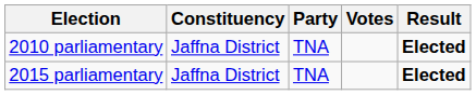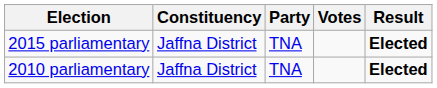 <table class="wikitable" style="text-align:left;">
 <tr>
 <th scope=col>Election</th>
 <th scope=col>Constituency</th>
 <th scope=col>Party</th>
 <th scope=col>Votes</th>
 <th scope=col>Result</th>
 </tr>
 <tr>
+<td><a href='#'>2015 parliamentary</a></td>
+<td><a href='#'>Jaffna District</a></td>
+<td><a href='#'>TNA</a></td>
+<td align=right></td>
+<td><strong>Elected</strong></td>
+</tr>
+<tr>
 <td><a href='#'>2010 parliamentary</a></td>
 <td><a href='#'>Jaffna District</a></td>
 <td><a href='#'>TNA</a></td>
 <td align=right></td>
 <td><strong>Elected</strong></td>
 </tr>
-<tr>
-<td><a href='#'>2015 parliamentary</a></td>
-<td><a href='#'>Jaffna District</a></td>
-<td><a href='#'>TNA</a></td>
-<td align=right></td>
-<td><strong>Elected</strong></td>
-</tr>
 </table>
